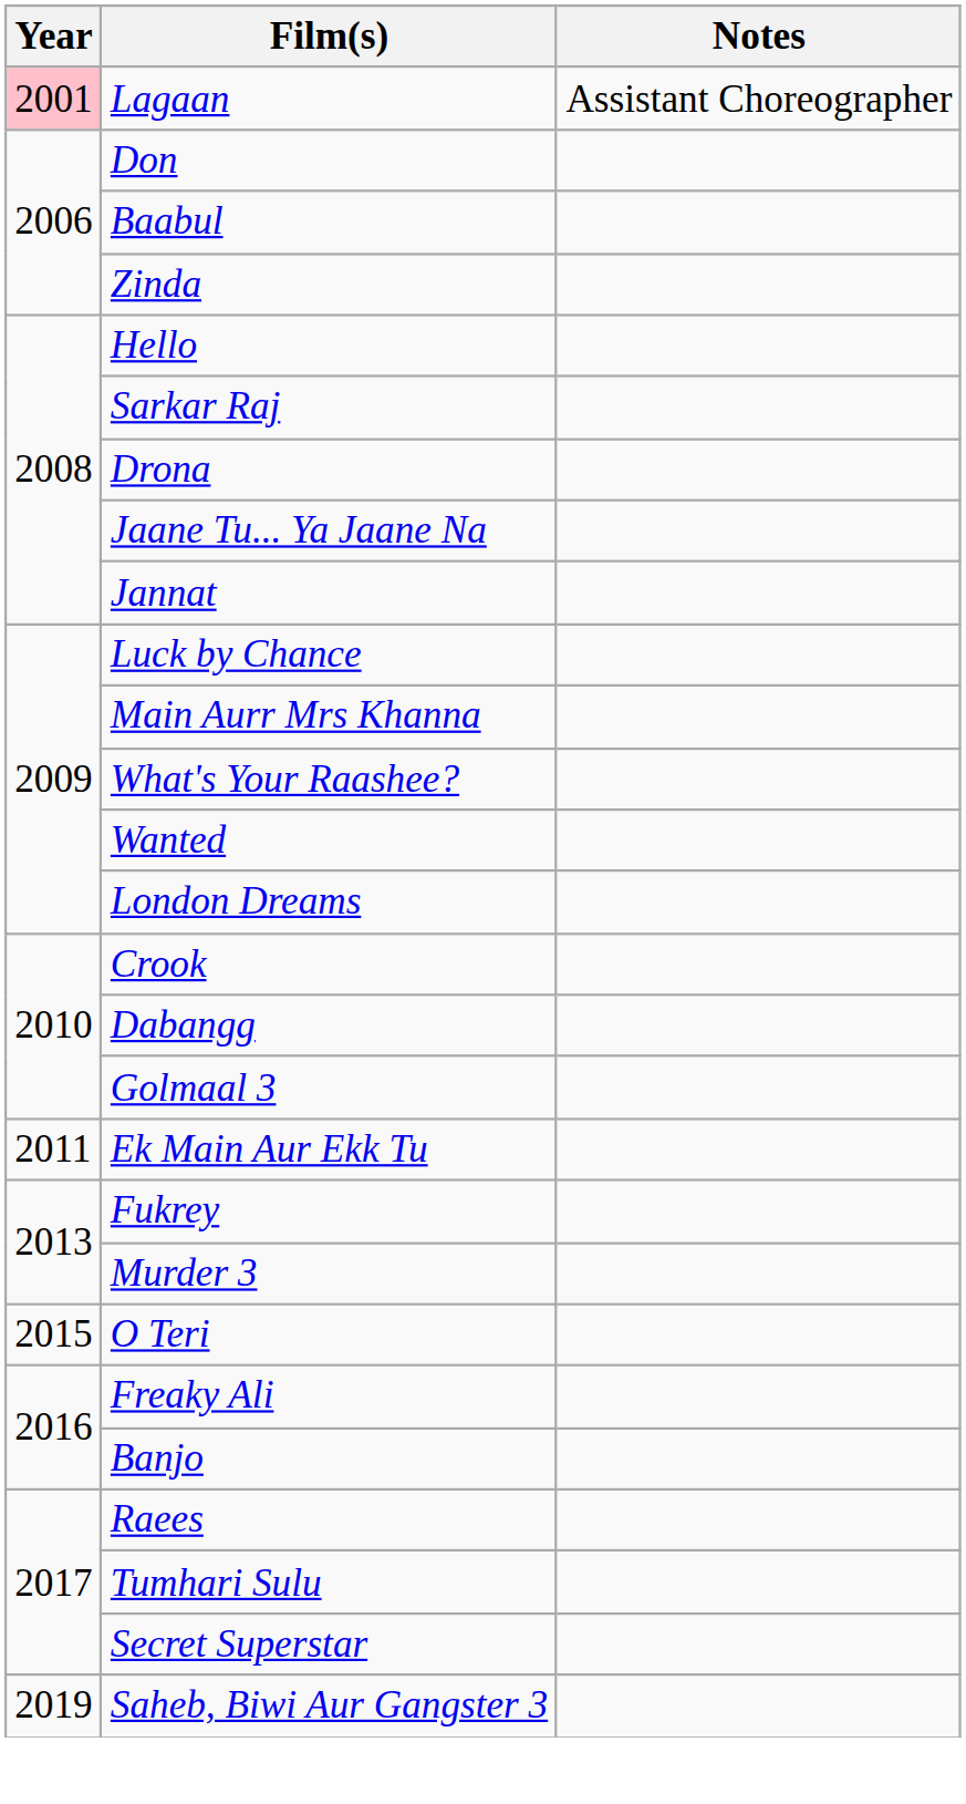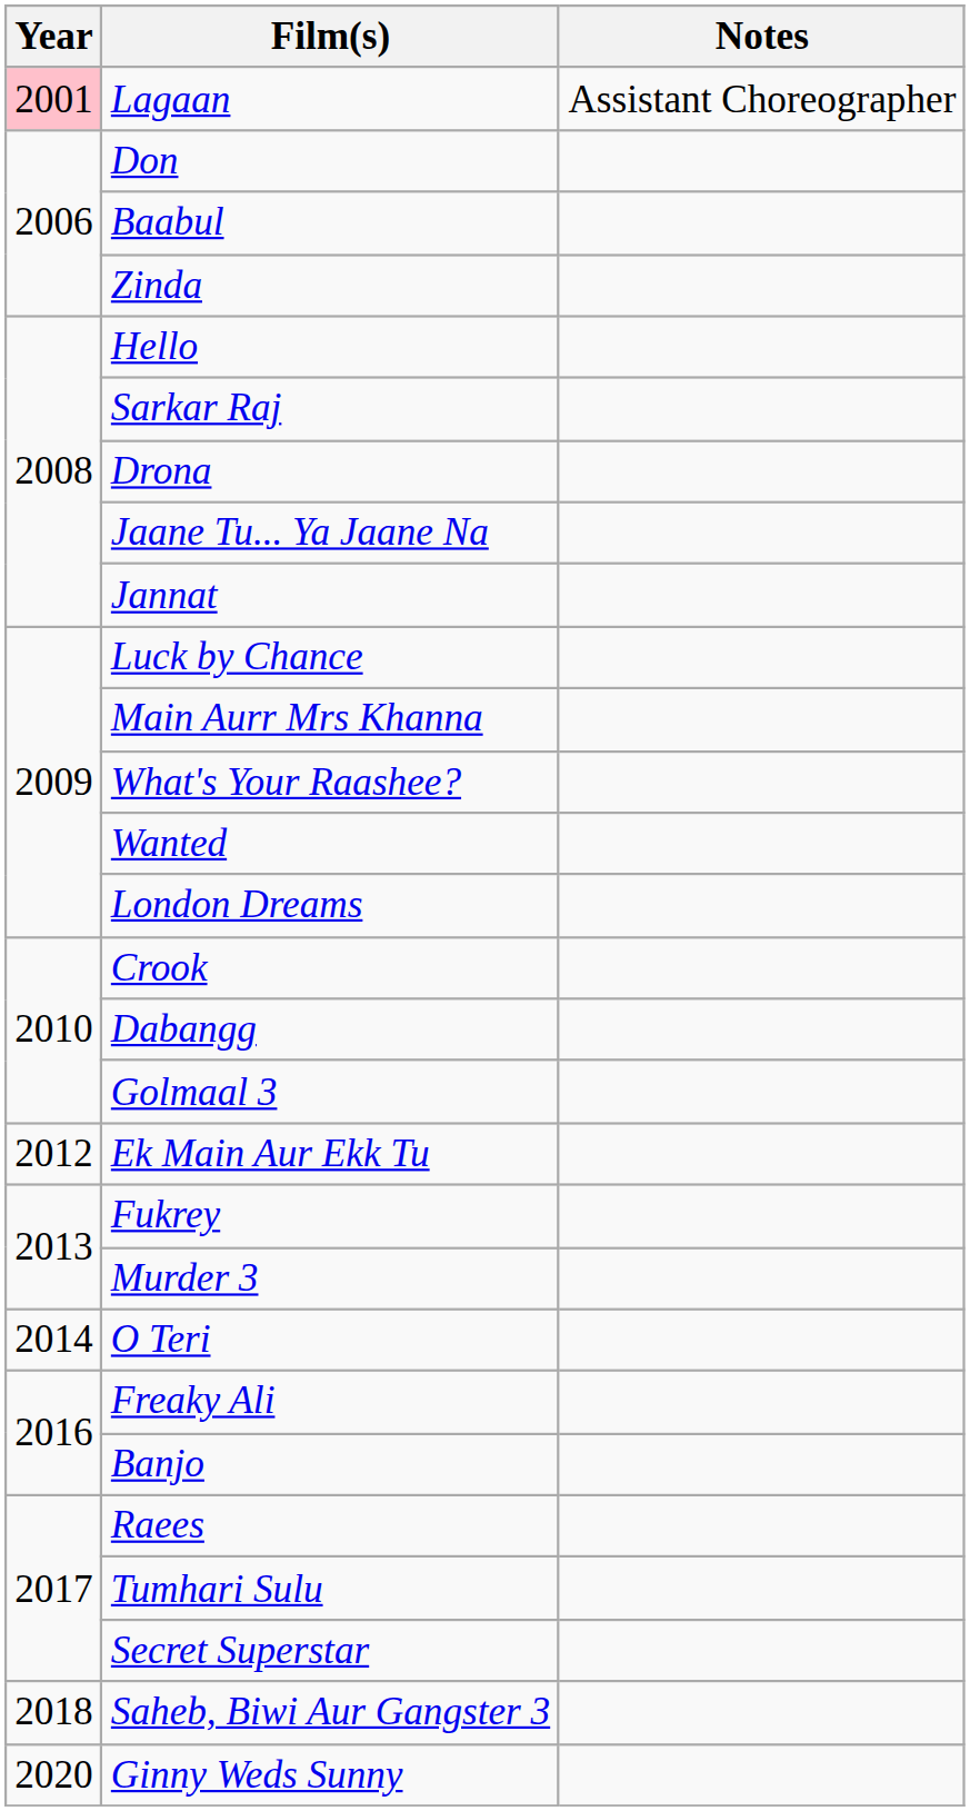 <table class="wikitable">
 <tr>
 <th>Year</th>
 <th>Film(s)</th>
 <th>Notes</th>
 </tr>
 <tr>
 <td style="background: pink;">2001</td>
 <td><em><a href='#'>Lagaan</a></em></td>
 <td>Assistant Choreographer</td>
 </tr>
 <tr>
 <td rowspan=3>2006</td>
 <td><em><a href='#'>Don</a></em></td>
 <td></td>
 </tr>
 <tr>
 <td><em><a href='#'>Baabul</a></em></td>
 <td></td>
 </tr>
 <tr>
 <td><em><a href='#'>Zinda</a></em></td>
 <td></td>
 </tr>
 <tr>
 <td rowspan=5>2008</td>
 <td><em><a href='#'>Hello</a></em></td>
 <td></td>
 </tr>
 <tr>
 <td><em><a href='#'>Sarkar Raj</a></em></td>
 <td></td>
 </tr>
 <tr>
 <td><em><a href='#'>Drona</a></em></td>
 <td></td>
 </tr>
 <tr>
 <td><em><a href='#'>Jaane Tu... Ya Jaane Na</a></em></td>
 <td></td>
 </tr>
 <tr>
 <td><em><a href='#'>Jannat</a></em></td>
 <td></td>
 </tr>
 <tr>
 <td rowspan=5>2009</td>
 <td><em><a href='#'>Luck by Chance</a></em></td>
 <td></td>
 </tr>
 <tr>
 <td><em><a href='#'>Main Aurr Mrs Khanna</a></em></td>
 <td></td>
 </tr>
 <tr>
 <td><em><a href='#'>What's Your Raashee?</a></em></td>
 <td></td>
 </tr>
 <tr>
 <td><em><a href='#'>Wanted</a></em></td>
 <td></td>
 </tr>
 <tr>
 <td><em><a href='#'>London Dreams</a></em></td>
 <td></td>
 </tr>
 <tr>
 <td rowspan=3>2010</td>
 <td><em><a href='#'>Crook</a></em></td>
 <td></td>
 </tr>
 <tr>
 <td><em><a href='#'>Dabangg</a></em></td>
 <td></td>
 </tr>
 <tr>
 <td><em><a href='#'>Golmaal 3</a></em></td>
 <td></td>
 </tr>
 <tr>
-<td>2011</td>
+<td>2012</td>
 <td><em><a href='#'>Ek Main Aur Ekk Tu</a></em></td>
 <td></td>
 </tr>
 <tr>
 <td rowspan=2>2013</td>
 <td><em><a href='#'>Fukrey</a></em></td>
 <td></td>
 </tr>
 <tr>
 <td><em><a href='#'>Murder 3</a></em></td>
 <td></td>
 </tr>
 <tr>
-<td>2015</td>
+<td>2014</td>
 <td><em><a href='#'>O Teri</a></em></td>
 <td></td>
 </tr>
 <tr>
 <td rowspan=2>2016</td>
 <td><em><a href='#'>Freaky Ali</a></em></td>
 <td></td>
 </tr>
 <tr>
 <td><em><a href='#'>Banjo</a></em></td>
 <td></td>
 </tr>
 <tr>
 <td rowspan=3>2017</td>
 <td><em><a href='#'>Raees</a></em></td>
 <td></td>
 </tr>
 <tr>
 <td><em><a href='#'>Tumhari Sulu</a></em></td>
 <td></td>
 </tr>
 <tr>
 <td><em><a href='#'>Secret Superstar</a></em></td>
 <td></td>
 </tr>
 <tr>
-<td>2019</td>
+<td>2018</td>
 <td><em><a href='#'>Saheb, Biwi Aur Gangster 3</a></em></td>
 <td></td>
 </tr>
+<tr>
+<td>2020</td>
+<td><em><a href='#'>Ginny Weds Sunny</a></em></td>
+<td></td>
+</tr>
 </table>
